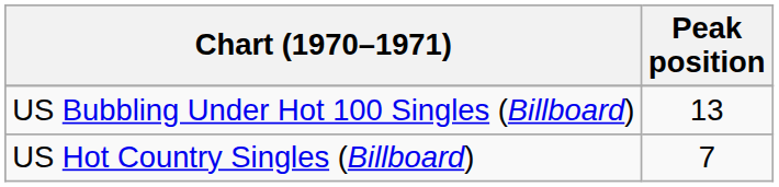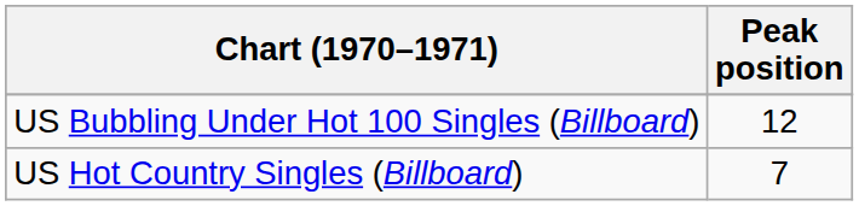 <table class="wikitable sortable">
 <tr>
 <th>Chart (1970–1971)</th>
 <th>Peak<br>position</th>
 </tr>
 <tr>
 </tr>
 <tr>
 <td align="left">US <a href='#'>Bubbling Under Hot 100 Singles</a> (<em><a href='#'>Billboard</a></em>)</td>
-<td style="text-align:center;">13</td>
+<td style="text-align:center;">12</td>
 </tr>
 <tr>
 <td align="left">US <a href='#'>Hot Country Singles</a> (<em><a href='#'>Billboard</a></em>)</td>
 <td style="text-align:center;">7</td>
 </tr>
 </table>
